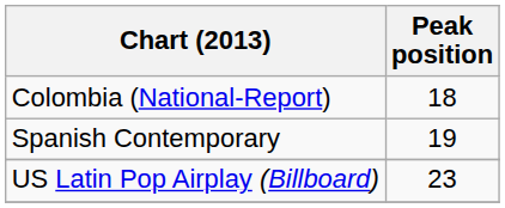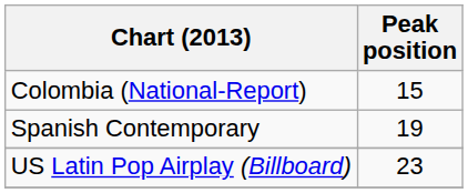 <table class="wikitable sortable">
 <tr>
 <th>Chart (2013)</th>
 <th>Peak<br>position</th>
 </tr>
 <tr>
 <td>Colombia (<a href='#'>National-Report</a>)</td>
-<td align="center">18</td>
+<td align="center">15</td>
 </tr>
 <tr>
 <td>Spanish Contemporary</td>
 <td align="center">19</td>
 </tr>
 <tr>
 </tr>
 <tr>
 </tr>
 <tr>
 <td>US <a href='#'>Latin Pop Airplay</a> <em>(<a href='#'>Billboard</a>)</em> </td>
 <td align="center">23</td>
 </tr>
 <tr>
 </tr>
 </table>
